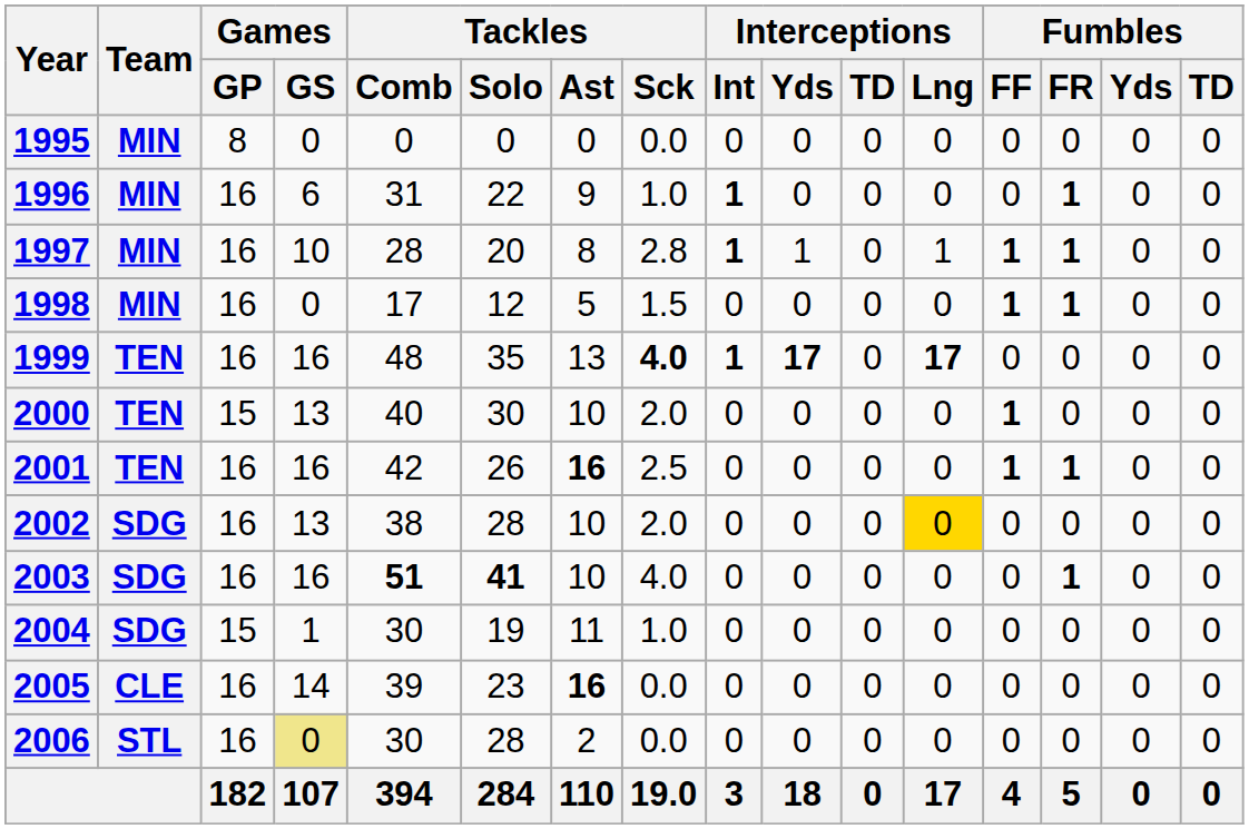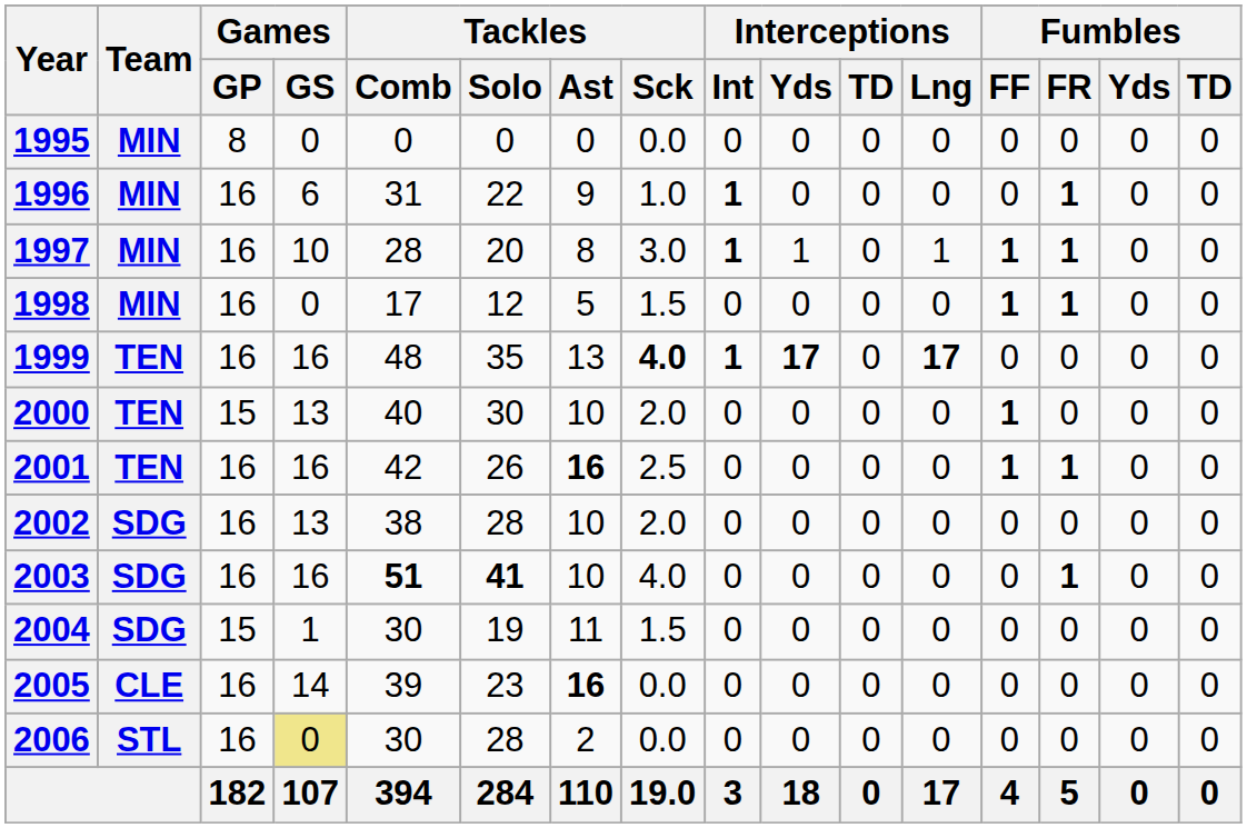 <table class="wikitable" style="text-align:center">
 <tr>
 <th rowspan="2">Year</th>
 <th rowspan="2">Team</th>
 <th colspan="2">Games</th>
 <th colspan="4">Tackles</th>
 <th colspan="4">Interceptions</th>
 <th colspan="4">Fumbles</th>
 </tr>
 <tr>
 <th>GP</th>
 <th>GS</th>
 <th>Comb</th>
 <th>Solo</th>
 <th>Ast</th>
 <th>Sck</th>
 <th>Int</th>
 <th>Yds</th>
 <th>TD</th>
 <th>Lng</th>
 <th>FF</th>
 <th>FR</th>
 <th>Yds</th>
 <th>TD</th>
 </tr>
 <tr>
 <th><a href='#'>1995</a></th>
 <th><a href='#'>MIN</a></th>
 <td>8</td>
 <td>0</td>
 <td>0</td>
 <td>0</td>
 <td>0</td>
 <td>0.0</td>
 <td>0</td>
 <td>0</td>
 <td>0</td>
 <td>0</td>
 <td>0</td>
 <td>0</td>
 <td>0</td>
 <td>0</td>
 </tr>
 <tr>
 <th><a href='#'>1996</a></th>
 <th><a href='#'>MIN</a></th>
 <td>16</td>
 <td>6</td>
 <td>31</td>
 <td>22</td>
 <td>9</td>
 <td>1.0</td>
 <td><strong>1</strong></td>
 <td>0</td>
 <td>0</td>
 <td>0</td>
 <td>0</td>
 <td><strong>1</strong></td>
 <td>0</td>
 <td>0</td>
 </tr>
 <tr>
 <th><a href='#'>1997</a></th>
 <th><a href='#'>MIN</a></th>
 <td>16</td>
 <td>10</td>
 <td>28</td>
 <td>20</td>
 <td>8</td>
-<td>2.8</td>
+<td>3.0</td>
 <td><strong>1</strong></td>
 <td>1</td>
 <td>0</td>
 <td>1</td>
 <td><strong>1</strong></td>
 <td><strong>1</strong></td>
 <td>0</td>
 <td>0</td>
 </tr>
 <tr>
 <th><a href='#'>1998</a></th>
 <th><a href='#'>MIN</a></th>
 <td>16</td>
 <td>0</td>
 <td>17</td>
 <td>12</td>
 <td>5</td>
 <td>1.5</td>
 <td>0</td>
 <td>0</td>
 <td>0</td>
 <td>0</td>
 <td><strong>1</strong></td>
 <td><strong>1</strong></td>
 <td>0</td>
 <td>0</td>
 </tr>
 <tr>
 <th><a href='#'>1999</a></th>
 <th><a href='#'>TEN</a></th>
 <td>16</td>
 <td>16</td>
 <td>48</td>
 <td>35</td>
 <td>13</td>
 <td><strong>4.0</strong></td>
 <td><strong>1</strong></td>
 <td><strong>17</strong></td>
 <td>0</td>
 <td><strong>17</strong></td>
 <td>0</td>
 <td>0</td>
 <td>0</td>
 <td>0</td>
 </tr>
 <tr>
 <th><a href='#'>2000</a></th>
 <th><a href='#'>TEN</a></th>
 <td>15</td>
 <td>13</td>
 <td>40</td>
 <td>30</td>
 <td>10</td>
 <td>2.0</td>
 <td>0</td>
 <td>0</td>
 <td>0</td>
 <td>0</td>
 <td><strong>1</strong></td>
 <td>0</td>
 <td>0</td>
 <td>0</td>
 </tr>
 <tr>
 <th><a href='#'>2001</a></th>
 <th><a href='#'>TEN</a></th>
 <td>16</td>
 <td>16</td>
 <td>42</td>
 <td>26</td>
 <td><strong>16</strong></td>
 <td>2.5</td>
 <td>0</td>
 <td>0</td>
 <td>0</td>
 <td>0</td>
 <td><strong>1</strong></td>
 <td><strong>1</strong></td>
 <td>0</td>
 <td>0</td>
 </tr>
 <tr>
 <th><a href='#'>2002</a></th>
 <th><a href='#'>SDG</a></th>
 <td>16</td>
 <td>13</td>
 <td>38</td>
 <td>28</td>
 <td>10</td>
 <td>2.0</td>
 <td>0</td>
 <td>0</td>
 <td>0</td>
-<td style="background: gold;">0</td>
+<td>0</td>
 <td>0</td>
 <td>0</td>
 <td>0</td>
 <td>0</td>
 </tr>
 <tr>
 <th><a href='#'>2003</a></th>
 <th><a href='#'>SDG</a></th>
 <td>16</td>
 <td>16</td>
 <td><strong>51</strong></td>
 <td><strong>41</strong></td>
 <td>10</td>
 <td>4.0</td>
 <td>0</td>
 <td>0</td>
 <td>0</td>
 <td>0</td>
 <td>0</td>
 <td><strong>1</strong></td>
 <td>0</td>
 <td>0</td>
 </tr>
 <tr>
 <th><a href='#'>2004</a></th>
 <th><a href='#'>SDG</a></th>
 <td>15</td>
 <td>1</td>
 <td>30</td>
 <td>19</td>
 <td>11</td>
-<td>1.0</td>
+<td>1.5</td>
 <td>0</td>
 <td>0</td>
 <td>0</td>
 <td>0</td>
 <td>0</td>
 <td>0</td>
 <td>0</td>
 <td>0</td>
 </tr>
 <tr>
 <th><a href='#'>2005</a></th>
 <th><a href='#'>CLE</a></th>
 <td>16</td>
 <td>14</td>
 <td>39</td>
 <td>23</td>
 <td><strong>16</strong></td>
 <td>0.0</td>
 <td>0</td>
 <td>0</td>
 <td>0</td>
 <td>0</td>
 <td>0</td>
 <td>0</td>
 <td>0</td>
 <td>0</td>
 </tr>
 <tr>
 <th><a href='#'>2006</a></th>
 <th><a href='#'>STL</a></th>
 <td>16</td>
 <td style="background: khaki;">0</td>
 <td>30</td>
 <td>28</td>
 <td>2</td>
 <td>0.0</td>
 <td>0</td>
 <td>0</td>
 <td>0</td>
 <td>0</td>
 <td>0</td>
 <td>0</td>
 <td>0</td>
 <td>0</td>
 </tr>
 <tr>
 <th colspan="2"></th>
 <th>182</th>
 <th>107</th>
 <th>394</th>
 <th>284</th>
 <th>110</th>
 <th>19.0</th>
 <th>3</th>
 <th>18</th>
 <th>0</th>
 <th>17</th>
 <th>4</th>
 <th>5</th>
 <th>0</th>
 <th>0</th>
 </tr>
 </table>
